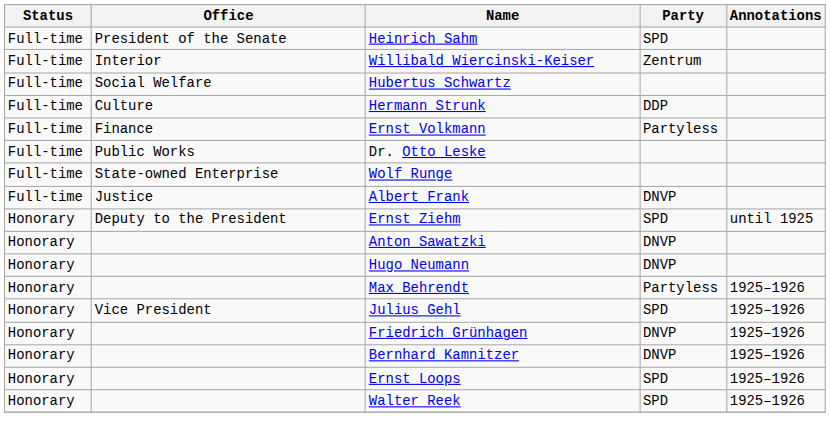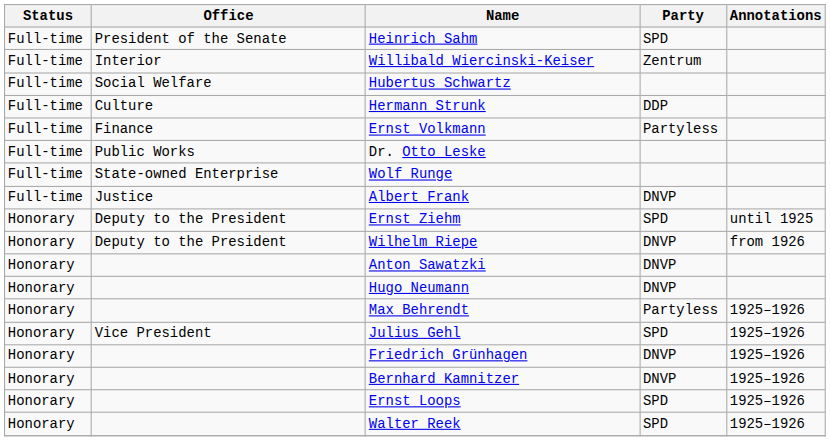 <table class="wikitable">
 <tr class="hintergrundfarbe8">
 <th style="width:75px">Status</th>
 <th style="width:250px">Office</th>
 <th style="width:250px">Name</th>
 <th style="width:75px">Party</th>
 <th style="width:75px">Annotations</th>
 </tr>
 <tr>
 <td>Full-time</td>
 <td>President of the Senate</td>
 <td><a href='#'>Heinrich Sahm</a></td>
 <td>SPD</td>
 <td></td>
 </tr>
 <tr>
 <td>Full-time</td>
 <td>Interior</td>
 <td><a href='#'>Willibald Wiercinski-Keiser</a></td>
 <td>Zentrum</td>
 <td></td>
 </tr>
 <tr>
 <td>Full-time</td>
 <td>Social Welfare</td>
 <td><a href='#'>Hubertus Schwartz</a></td>
 <td></td>
 <td></td>
 </tr>
 <tr>
 <td>Full-time</td>
 <td>Culture</td>
 <td><a href='#'>Hermann Strunk</a></td>
 <td>DDP</td>
 <td></td>
 </tr>
 <tr>
 <td>Full-time</td>
 <td>Finance</td>
 <td><a href='#'>Ernst Volkmann</a></td>
 <td>Partyless</td>
 <td></td>
 </tr>
 <tr>
 <td>Full-time</td>
 <td>Public Works</td>
 <td>Dr. <a href='#'>Otto Leske</a></td>
 <td></td>
 <td></td>
 </tr>
 <tr>
 <td>Full-time</td>
 <td>State-owned Enterprise</td>
 <td><a href='#'>Wolf Runge</a></td>
 <td></td>
 <td></td>
 </tr>
 <tr>
 <td>Full-time</td>
 <td>Justice</td>
 <td><a href='#'>Albert Frank</a></td>
 <td>DNVP</td>
 <td></td>
 </tr>
 <tr>
 <td>Honorary</td>
 <td>Deputy to the President</td>
 <td><a href='#'>Ernst Ziehm</a></td>
 <td>SPD</td>
 <td>until 1925</td>
 </tr>
 <tr>
 <td>Honorary</td>
+<td>Deputy to the President</td>
+<td><a href='#'>Wilhelm Riepe</a></td>
+<td>DNVP</td>
+<td>from 1926</td>
+</tr>
+<tr>
+<td>Honorary</td>
 <td></td>
 <td><a href='#'>Anton Sawatzki</a></td>
 <td>DNVP</td>
 <td></td>
 </tr>
 <tr>
 <td>Honorary</td>
 <td></td>
 <td><a href='#'>Hugo Neumann</a></td>
 <td>DNVP</td>
 <td></td>
 </tr>
 <tr>
 <td>Honorary</td>
 <td></td>
 <td><a href='#'>Max Behrendt</a></td>
 <td>Partyless</td>
 <td>1925–1926</td>
 </tr>
 <tr>
 <td>Honorary</td>
 <td>Vice President</td>
 <td><a href='#'>Julius Gehl</a></td>
 <td>SPD</td>
 <td>1925–1926</td>
 </tr>
 <tr>
 <td>Honorary</td>
 <td></td>
 <td><a href='#'>Friedrich Grünhagen</a></td>
 <td>DNVP</td>
 <td>1925–1926</td>
 </tr>
 <tr>
 <td>Honorary</td>
 <td></td>
 <td><a href='#'>Bernhard Kamnitzer</a></td>
 <td>DNVP</td>
 <td>1925–1926</td>
 </tr>
 <tr>
 <td>Honorary</td>
 <td></td>
 <td><a href='#'>Ernst Loops</a></td>
 <td>SPD</td>
 <td>1925–1926</td>
 </tr>
 <tr>
 <td>Honorary</td>
 <td></td>
 <td><a href='#'>Walter Reek</a></td>
 <td>SPD</td>
 <td>1925–1926</td>
 </tr>
 <tr>
 </tr>
 </table>
